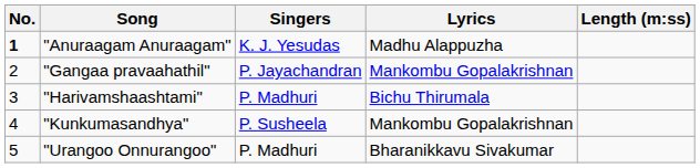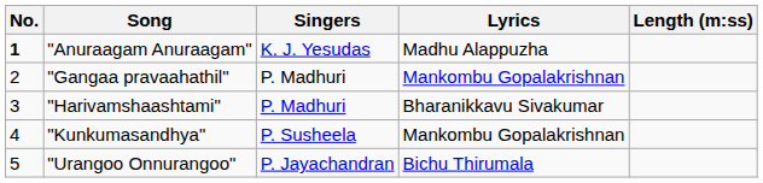 <table class="wikitable" style="font-size:95%;">
 <tr>
 <th>No.</th>
 <th>Song</th>
 <th>Singers</th>
 <th>Lyrics</th>
 <th>Length (m:ss)</th>
 </tr>
 <tr>
 <td><strong>1</strong></td>
 <td>"Anuraagam Anuraagam"</td>
 <td><a href='#'>K. J. Yesudas</a></td>
 <td>Madhu Alappuzha</td>
 <td></td>
 </tr>
 <tr>
 <td>2</td>
 <td>"Gangaa pravaahathil"</td>
-<td><a href='#'>P. Jayachandran</a></td>
+<td>P. Madhuri</td>
 <td><a href='#'>Mankombu Gopalakrishnan</a></td>
 <td></td>
 </tr>
 <tr>
 <td>3</td>
 <td>"Harivamshaashtami"</td>
 <td><a href='#'>P. Madhuri</a></td>
-<td><a href='#'>Bichu Thirumala</a></td>
+<td>Bharanikkavu Sivakumar</td>
 <td></td>
 </tr>
 <tr>
 <td>4</td>
 <td>"Kunkumasandhya"</td>
 <td><a href='#'>P. Susheela</a></td>
 <td>Mankombu Gopalakrishnan</td>
 <td></td>
 </tr>
 <tr>
 <td>5</td>
 <td>"Urangoo Onnurangoo"</td>
-<td>P. Madhuri</td>
-<td>Bharanikkavu Sivakumar</td>
+<td><a href='#'>P. Jayachandran</a></td>
+<td><a href='#'>Bichu Thirumala</a></td>
 <td></td>
 </tr>
 </table>
